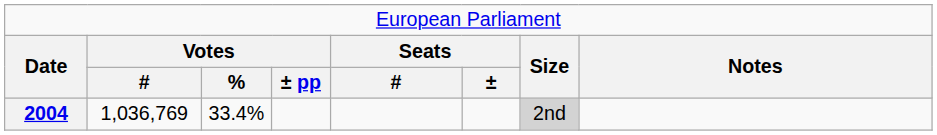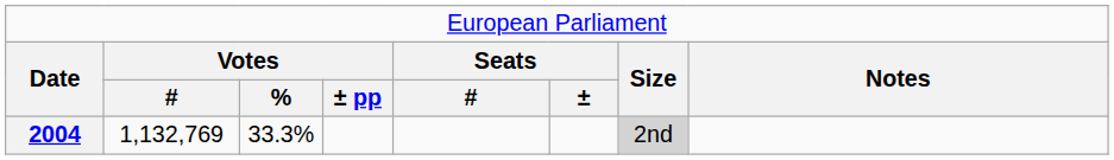 <table class="wikitable" style="text-align:center;">
 <tr>
 <td colspan=9><a href='#'>European Parliament</a></td>
 </tr>
 <tr>
 <th width="60px" rowspan="2">Date</th>
 <th colspan="3">Votes</th>
 <th colspan="2">Seats</th>
 <th width="40px" rowspan="2">Size</th>
 <th width="280px" rowspan="2">Notes</th>
 </tr>
 <tr>
 <th width="85px">#</th>
 <th width="50px">%</th>
 <th width="40px">± <a href='#'>pp</a></th>
 <th width="100px">#</th>
 <th width="40px">±</th>
 </tr>
 <tr>
 <th><a href='#'>2004</a></th>
-<td>1,036,769</td>
-<td>33.4%</td>
+<td>1,132,769</td>
+<td>33.3%</td>
 <td></td>
 <td></td>
 <td></td>
 <td style="background: lightgrey;">2nd</td>
 <td align="left"></td>
 </tr>
 </table>
